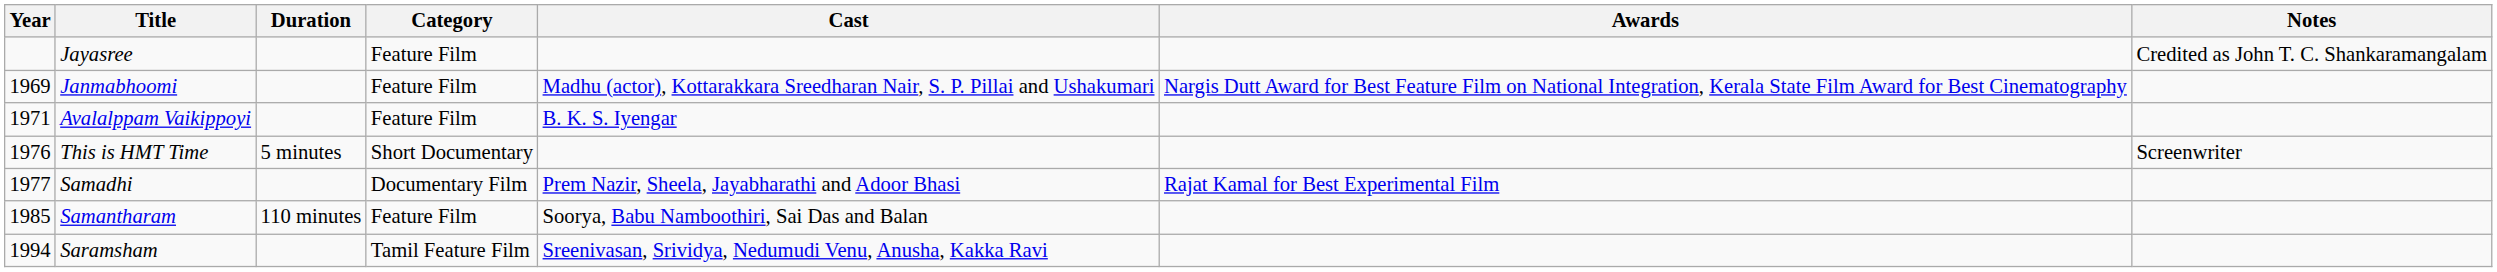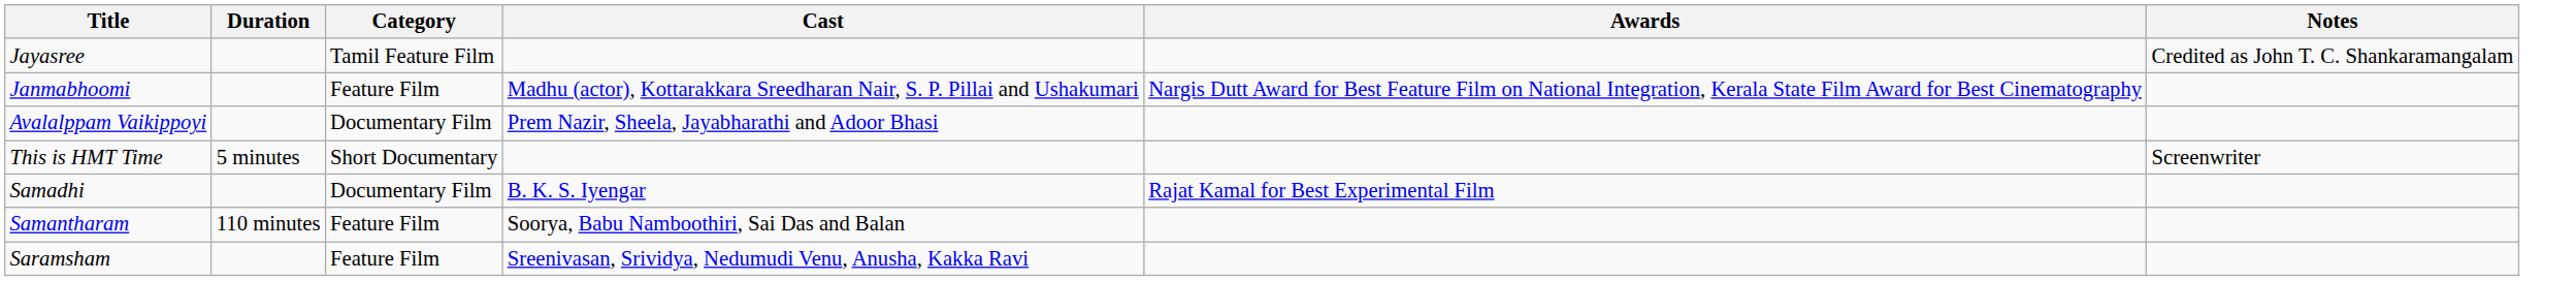 <table class="wikitable sortable">
 <tr>
-<th>Year</th>
 <th>Title</th>
 <th>Duration</th>
 <th>Category</th>
 <th>Cast</th>
 <th>Awards</th>
 <th>Notes</th>
 </tr>
 <tr>
-<td></td>
 <td><em>Jayasree</em></td>
 <td></td>
-<td>Feature Film</td>
+<td>Tamil Feature Film</td>
 <td></td>
 <td></td>
 <td>Credited as John T. C. Shankaramangalam</td>
 </tr>
 <tr>
-<td>1969</td>
 <td><em><a href='#'>Janmabhoomi</a></em></td>
 <td></td>
 <td>Feature Film</td>
 <td><a href='#'>Madhu (actor)</a>, <a href='#'>Kottarakkara Sreedharan Nair</a>, <a href='#'>S. P. Pillai</a> and <a href='#'>Ushakumari</a></td>
 <td><a href='#'>Nargis Dutt Award for Best Feature Film on National Integration</a>, <a href='#'>Kerala State Film Award for Best Cinematography</a></td>
 <td></td>
 </tr>
 <tr>
-<td>1971</td>
 <td><em><a href='#'>Avalalppam Vaikippoyi</a></em></td>
 <td></td>
-<td>Feature Film</td>
-<td><a href='#'>B. K. S. Iyengar</a></td>
+<td>Documentary Film</td>
+<td><a href='#'>Prem Nazir</a>, <a href='#'>Sheela</a>, <a href='#'>Jayabharathi</a> and <a href='#'>Adoor Bhasi</a></td>
 <td></td>
 <td></td>
 </tr>
 <tr>
-<td>1976</td>
 <td><em>This is HMT Time</em></td>
 <td>5 minutes</td>
 <td>Short Documentary</td>
 <td></td>
 <td></td>
 <td>Screenwriter</td>
 </tr>
 <tr>
-<td>1977</td>
 <td><em>Samadhi</em></td>
 <td></td>
 <td>Documentary Film</td>
-<td><a href='#'>Prem Nazir</a>, <a href='#'>Sheela</a>, <a href='#'>Jayabharathi</a> and <a href='#'>Adoor Bhasi</a></td>
+<td><a href='#'>B. K. S. Iyengar</a></td>
 <td><a href='#'>Rajat Kamal for Best Experimental Film</a></td>
 <td></td>
 </tr>
 <tr>
-<td>1985</td>
 <td><em><a href='#'>Samantharam</a></em></td>
 <td>110 minutes</td>
 <td>Feature Film</td>
 <td>Soorya, <a href='#'>Babu Namboothiri</a>, Sai Das and Balan</td>
 <td></td>
 <td></td>
 </tr>
 <tr>
-<td>1994</td>
 <td><em>Saramsham</em></td>
 <td></td>
-<td>Tamil Feature Film</td>
+<td>Feature Film</td>
 <td><a href='#'>Sreenivasan</a>, <a href='#'>Srividya</a>, <a href='#'>Nedumudi Venu</a>, <a href='#'>Anusha</a>, <a href='#'>Kakka Ravi</a></td>
 <td></td>
 <td></td>
 </tr>
 </table>
